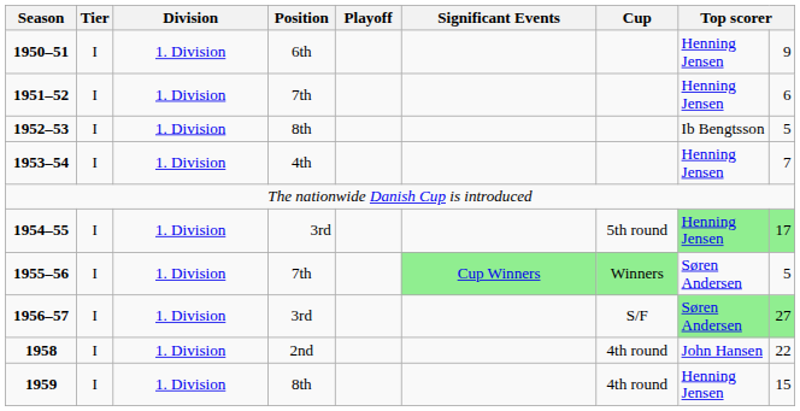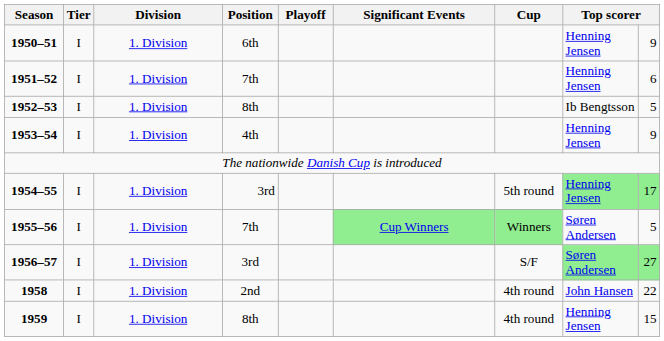 <table class="wikitable"  style="text-align:center; width:800px;">
 <tr>
 <th style="width:65px;">Season</th>
 <th style="width:25px;">Tier</th>
 <th style="width:150px;">Division</th>
 <th style="width:60px;">Position</th>
 <th style="width:60px;">Playoff</th>
 <th style="width:190px;">Significant Events</th>
 <th style="width:75px;">Cup</th>
 <th colspan="2" style="width:180px;">Top scorer</th>
 </tr>
 <tr>
 <td><strong>1950–51</strong></td>
 <td>I</td>
 <td><a href='#'>1. Division</a></td>
 <td>6th</td>
 <td></td>
 <td></td>
 <td></td>
 <td align=left><a href='#'>Henning Jensen</a></td>
 <td align=right>9</td>
 </tr>
 <tr>
 <td><strong>1951–52</strong></td>
 <td>I</td>
 <td><a href='#'>1. Division</a></td>
 <td>7th</td>
 <td></td>
 <td></td>
 <td></td>
 <td align=left><a href='#'>Henning Jensen</a></td>
 <td align=right>6</td>
 </tr>
 <tr>
 <td><strong>1952–53</strong></td>
 <td>I</td>
 <td><a href='#'>1. Division</a></td>
 <td>8th</td>
 <td></td>
 <td></td>
 <td></td>
 <td align=left>Ib Bengtsson</td>
 <td align=right>5</td>
 </tr>
 <tr>
 <td><strong>1953–54</strong></td>
 <td>I</td>
 <td><a href='#'>1. Division</a></td>
 <td>4th</td>
 <td></td>
 <td></td>
 <td></td>
 <td align=left><a href='#'>Henning Jensen</a></td>
-<td align=right>7</td>
+<td align=right>9</td>
 </tr>
 <tr>
 <td colspan="16" style="text-align:center;"><em>The nationwide <a href='#'>Danish Cup</a> is introduced</em></td>
 </tr>
 <tr>
 <td><strong>1954–55</strong></td>
 <td>I</td>
 <td><a href='#'>1. Division</a></td>
 <td align=right>3rd</td>
 <td></td>
 <td></td>
 <td>5th round</td>
 <td style="text-align:left; background:#90ee90;"><a href='#'>Henning Jensen</a></td>
 <td style="text-align:right; background:#90ee90;">17</td>
 </tr>
 <tr>
 <td><strong>1955–56</strong></td>
 <td>I</td>
 <td><a href='#'>1. Division</a></td>
 <td>7th</td>
 <td></td>
 <td style="background: #90EE90;"><a href='#'>Cup Winners</a></td>
 <td style="background: #90EE90;">Winners</td>
 <td align=left><a href='#'>Søren Andersen</a></td>
 <td align=right>5</td>
 </tr>
 <tr>
 <td><strong>1956–57</strong></td>
 <td>I</td>
 <td><a href='#'>1. Division</a></td>
 <td>3rd</td>
 <td></td>
 <td></td>
 <td>S/F</td>
 <td style="text-align:left; background:#90ee90;"><a href='#'>Søren Andersen</a></td>
 <td style="text-align:right; background:#90ee90;">27</td>
 </tr>
 <tr>
 <td><strong>1958</strong></td>
 <td>I</td>
 <td><a href='#'>1. Division</a></td>
 <td>2nd</td>
 <td></td>
 <td></td>
 <td>4th round</td>
 <td align=left><a href='#'>John Hansen</a></td>
 <td align=right>22</td>
 </tr>
 <tr>
 <td><strong>1959</strong></td>
 <td>I</td>
 <td><a href='#'>1. Division</a></td>
 <td>8th</td>
 <td></td>
 <td></td>
 <td>4th round</td>
 <td align=left><a href='#'>Henning Jensen</a></td>
 <td align=right>15</td>
 </tr>
 </table>
